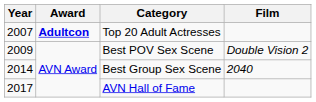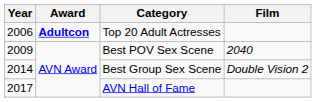 <table class ="wikitable">
 <tr>
 <th>Year</th>
 <th>Award</th>
 <th>Category</th>
 <th>Film</th>
 </tr>
 <tr>
-<td>2007</td>
+<td>2006</td>
 <td><strong><a href='#'>Adultcon</a></strong></td>
 <td>Top 20 Adult Actresses</td>
 <td></td>
 </tr>
 <tr>
 <td>2009</td>
 <td rowspan=3><a href='#'>AVN Award</a></td>
 <td>Best POV Sex Scene</td>
-<td><em>Double Vision 2</em></td>
+<td><em>2040</em></td>
 </tr>
 <tr>
 <td>2014</td>
 <td>Best Group Sex Scene</td>
-<td><em>2040</em></td>
+<td><em>Double Vision 2</em></td>
 </tr>
 <tr>
 <td>2017</td>
 <td><a href='#'>AVN Hall of Fame</a></td>
 <td></td>
 </tr>
 </table>
